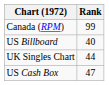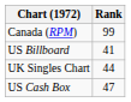 <table class="wikitable">
 <tr>
 <th align="left">Chart (1972)</th>
 <th style="text-align:center;">Rank</th>
 </tr>
 <tr>
 <td>Canada (<em><a href='#'>RPM</a></em>)</td>
 <td style="text-align:center;">99</td>
 </tr>
 <tr>
 <td>US <em>Billboard</em></td>
-<td style="text-align:center;">40</td>
+<td style="text-align:center;">41</td>
 </tr>
 <tr>
 <td>UK Singles Chart</td>
 <td style="text-align:center;">44</td>
 </tr>
 <tr>
 <td>US <em>Cash Box</em></td>
 <td style="text-align:center;">47</td>
 </tr>
 </table>
